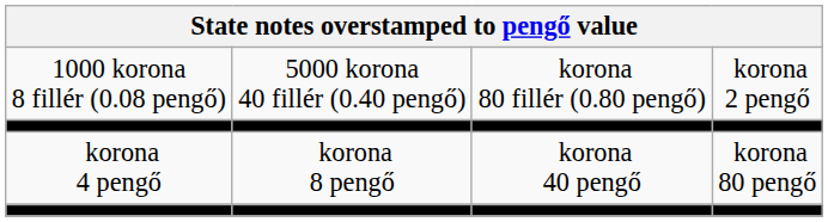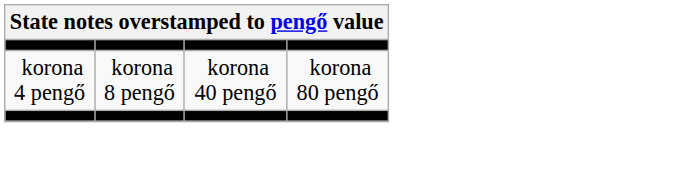 <table class="wikitable">
 <tr>
 <th colspan="4">State notes overstamped to <a href='#'>pengő</a> value</th>
-</tr>
-<tr>
-<td align="center">1000 korona<br>8 fillér (0.08 pengő)</td>
-<td align="center">5000 korona<br>40 fillér (0.40 pengő)</td>
-<td align="center"> korona<br>80 fillér (0.80 pengő)</td>
-<td align="center"> korona<br>2 pengő</td>
 </tr>
 <tr>
 <td align="center" bgcolor="#000000"></td>
 <td align="center" bgcolor="#000000"></td>
 <td align="center" bgcolor="#000000"></td>
 <td align="center" bgcolor="#000000"></td>
 </tr>
 <tr>
 <td align="center"> korona<br>4 pengő</td>
 <td align="center"> korona<br>8 pengő</td>
 <td align="center"> korona<br>40 pengő</td>
 <td align="center"> korona<br>80 pengő</td>
 </tr>
 <tr>
 <td align="center" bgcolor="#000000"></td>
 <td align="center" bgcolor="#000000"></td>
 <td align="center" bgcolor="#000000"></td>
 <td align="center" bgcolor="#000000"></td>
 </tr>
 <tr>
 </tr>
 </table>
